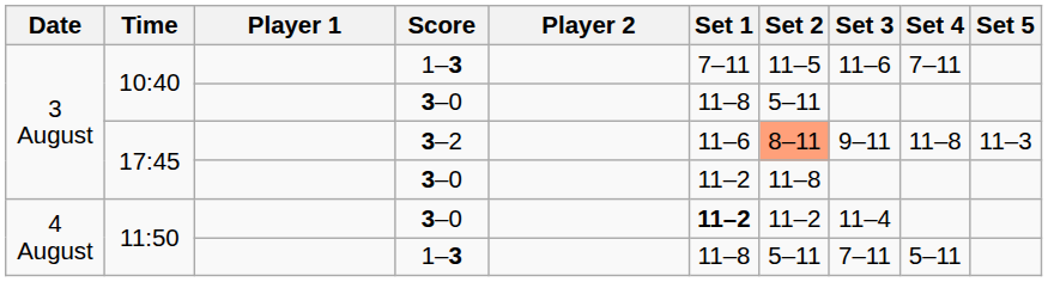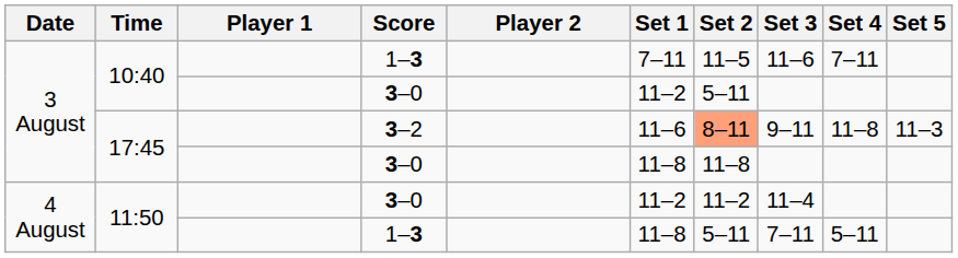 <table class="wikitable" style="text-align: center; font-size:90% ">
 <tr>
 <th width="60">Date</th>
 <th width="60">Time</th>
 <th align="right" width="200">Player 1</th>
 <th width="60">Score</th>
 <th align="left" width="200">Player 2</th>
 <th width="50">Set 1</th>
 <th width="50">Set 2</th>
 <th width="50">Set 3</th>
 <th width="50">Set 4</th>
 <th width="50">Set 5</th>
 </tr>
 <tr>
 <td rowspan=4>3 August</td>
 <td rowspan=2>10:40</td>
 <td align=left></td>
 <td align=center>1–<strong>3</strong></td>
 <td align=left><strong></strong></td>
 <td>7–11</td>
 <td>11–5</td>
 <td>11–6</td>
 <td>7–11</td>
 <td></td>
 </tr>
 <tr>
 <td align=left><strong></strong></td>
 <td align=center><strong>3</strong>–0</td>
 <td align=left></td>
-<td>11–8</td>
+<td>11–2</td>
 <td>5–11</td>
 <td 11–1></td>
 <td></td>
 </tr>
 <tr>
 <td rowspan=2>17:45</td>
 <td align=left><strong></strong></td>
 <td align=center><strong>3</strong>–2</td>
 <td align=left></td>
 <td>11–6</td>
 <td style="background: lightsalmon;">8–11</td>
 <td>9–11</td>
 <td>11–8</td>
 <td>11–3</td>
 </tr>
 <tr>
 <td align=left><strong></strong></td>
 <td align=center><strong>3</strong>–0</td>
 <td align=left></td>
-<td>11–2</td>
+<td>11–8</td>
 <td>11–8</td>
 <td 11–9></td>
 <td></td>
 </tr>
 <tr>
 <td rowspan=2>4 August</td>
 <td rowspan=2>11:50</td>
 <td align=left><strong></strong></td>
 <td align=center><strong>3</strong>–0</td>
 <td align=left></td>
-<td><strong>11–2</strong></td>
+<td>11–2</td>
 <td>11–2</td>
 <td>11–4</td>
 <td></td>
 <td></td>
 </tr>
 <tr>
 <td align=left></td>
 <td align=center>1–<strong>3</strong></td>
 <td align=left><strong></strong></td>
 <td>11–8</td>
 <td>5–11</td>
 <td>7–11</td>
 <td>5–11</td>
 <td></td>
 </tr>
 </table>
